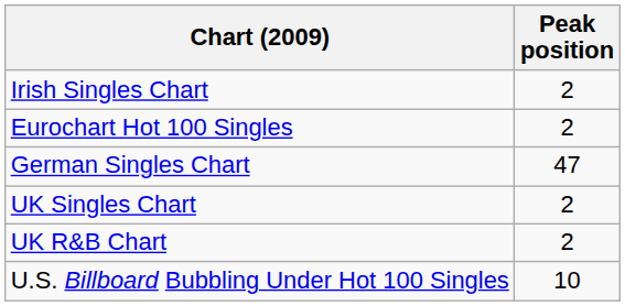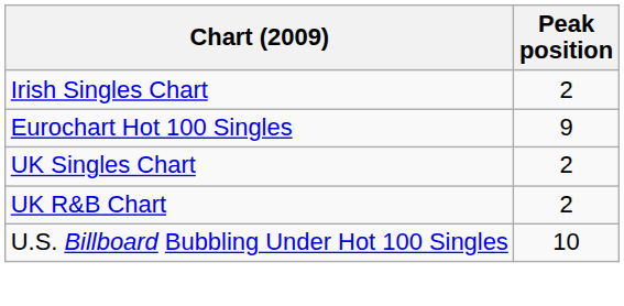 <table class="wikitable sortable plainrowheaders">
 <tr>
 <th align="left">Chart (2009)</th>
 <th align="left">Peak<br>position</th>
 </tr>
 <tr>
 <td align="left"><a href='#'>Irish Singles Chart</a></td>
 <td align="center">2</td>
 </tr>
 <tr>
 <td align="left"><a href='#'>Eurochart Hot 100 Singles</a></td>
-<td align="center">2</td>
-</tr>
-<tr>
-<td align="left"><a href='#'>German Singles Chart</a></td>
-<td align="center">47</td>
+<td align="center">9</td>
 </tr>
 <tr>
 <td align="left"><a href='#'>UK Singles Chart</a></td>
 <td align="center">2</td>
 </tr>
 <tr>
 <td><a href='#'>UK R&B Chart</a></td>
 <td align="center">2</td>
 </tr>
 <tr>
 <td>U.S. <em><a href='#'>Billboard</a></em> <a href='#'>Bubbling Under Hot 100 Singles</a></td>
 <td align="center">10</td>
 </tr>
 </table>
